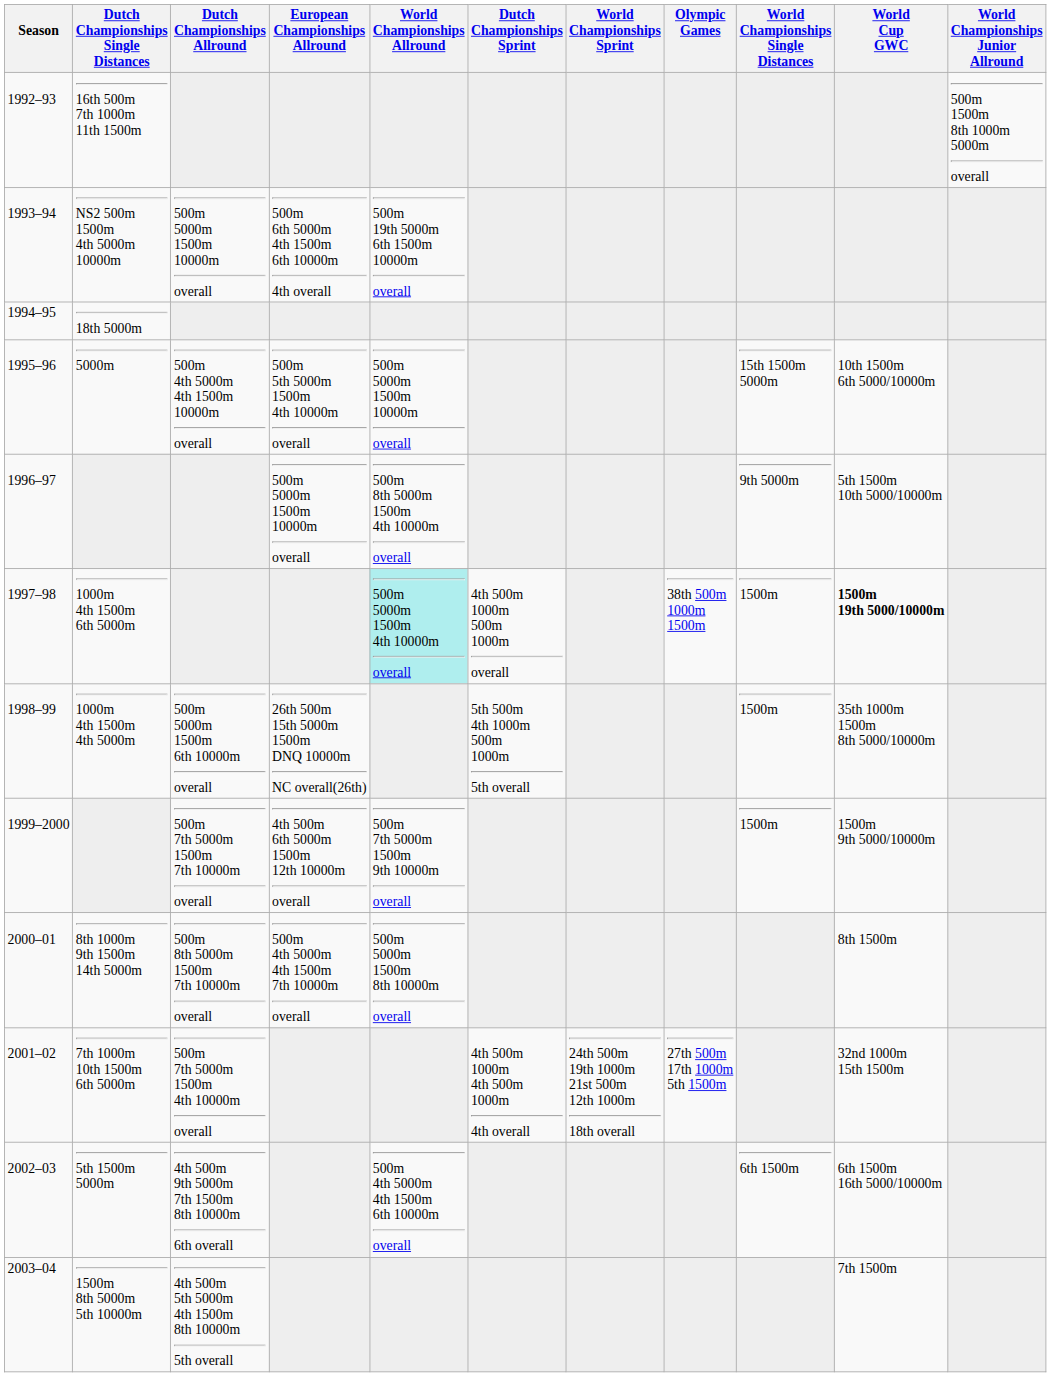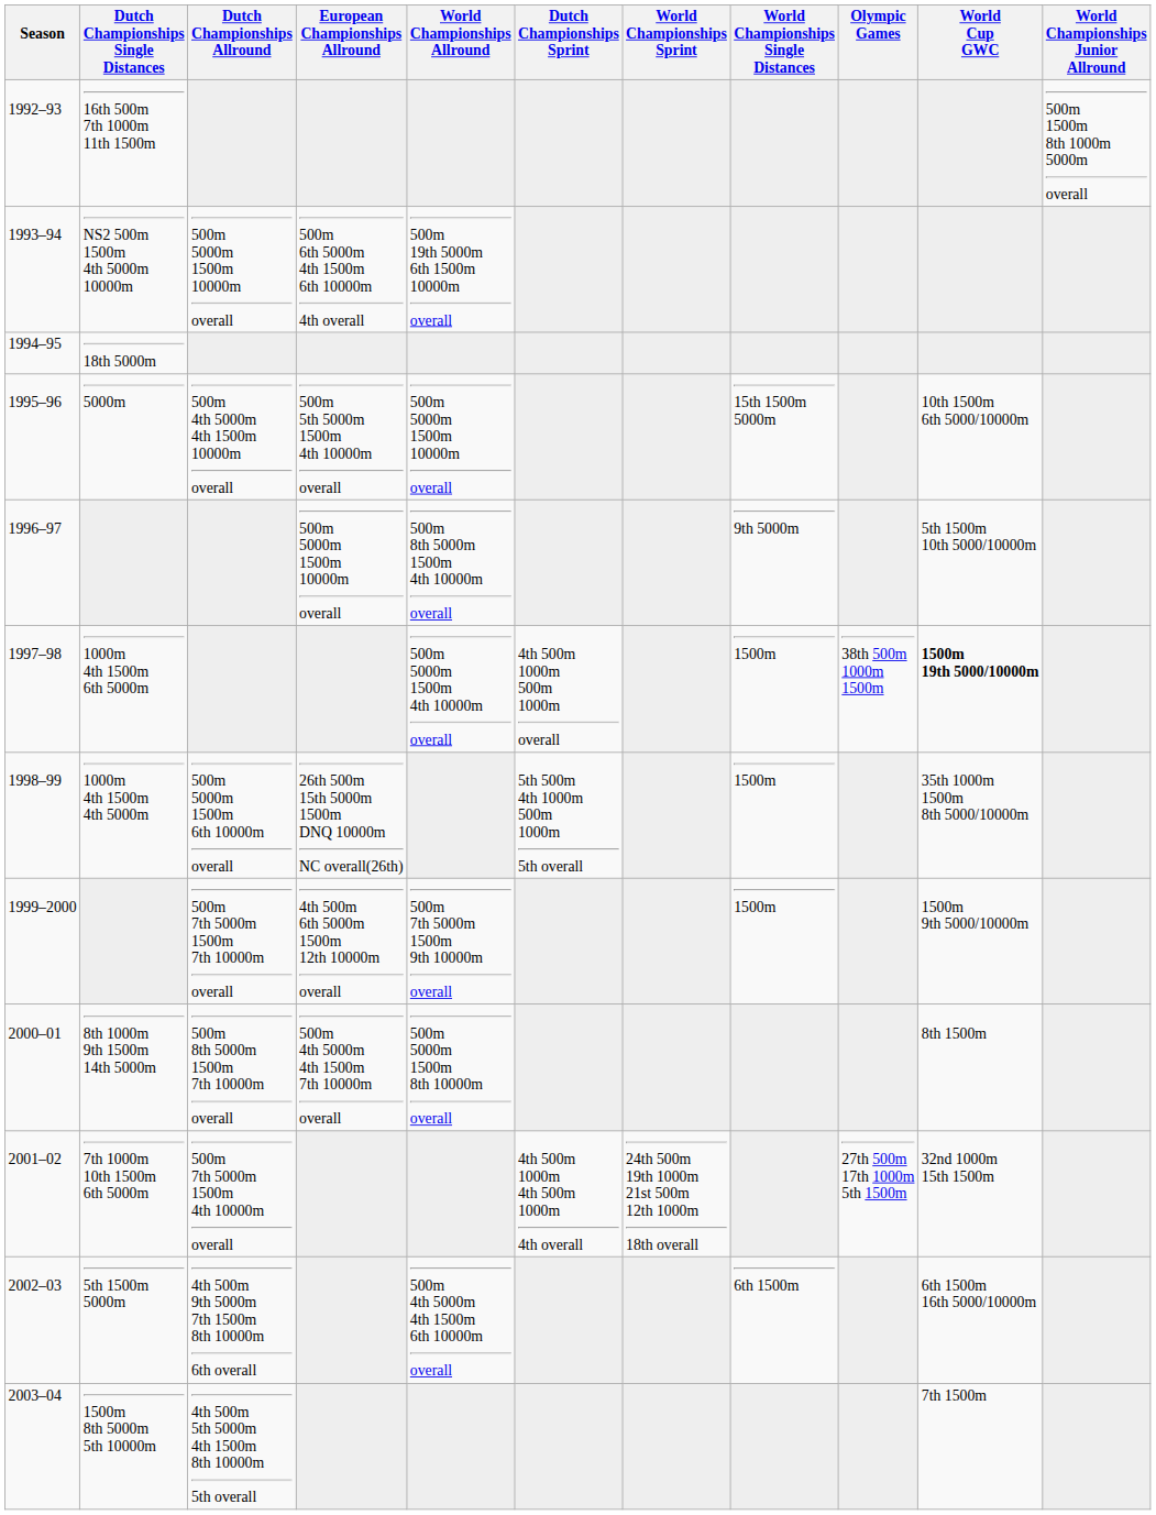 <table class="wikitable">
 <tr style="vertical-align: top;">
 <th><br> Season</th>
 <th><a href='#'>Dutch <br> Championships <br> Single <br> Distances</a></th>
 <th><a href='#'>Dutch <br> Championships <br> Allround</a></th>
 <th><a href='#'>European <br> Championships <br> Allround</a></th>
 <th><a href='#'>World <br> Championships <br> Allround</a></th>
 <th><a href='#'>Dutch <br> Championships <br> Sprint</a></th>
 <th><a href='#'>World <br> Championships <br> Sprint</a></th>
+<th><a href='#'>World <br> Championships <br> Single <br> Distances</a></th>
 <th><a href='#'>Olympic <br> Games</a></th>
-<th><a href='#'>World <br> Championships <br> Single <br> Distances</a></th>
 <th><a href='#'>World <br> Cup <br> GWC</a></th>
 <th><a href='#'>World <br> Championships <br> Junior <br> Allround</a></th>
 </tr>
 <tr style="vertical-align: top;">
 <td><br> 1992–93</td>
 <td> <hr> 16th 500m <br> 7th 1000m <br> 11th 1500m</td>
 <td bgcolor=#EEEEEE></td>
 <td bgcolor=#EEEEEE></td>
 <td bgcolor=#EEEEEE></td>
 <td bgcolor=#EEEEEE></td>
 <td bgcolor=#EEEEEE></td>
 <td bgcolor=#EEEEEE></td>
 <td bgcolor=#EEEEEE></td>
 <td bgcolor=#EEEEEE></td>
 <td> <hr>  500m <br>  1500m <br> 8th 1000m <br>  5000m <hr>  overall</td>
 </tr>
 <tr style="vertical-align: top;">
 <td><br> 1993–94</td>
 <td> <hr> NS2 500m <br>  1500m <br> 4th 5000m <br>  10000m</td>
 <td> <hr>  500m <br>  5000m <br>  1500m <br>  10000m <hr>  overall</td>
 <td> <hr>  500m <br> 6th 5000m <br> 4th 1500m <br> 6th 10000m <hr> 4th overall</td>
 <td> <hr>  500m <br> 19th 5000m <br> 6th 1500m <br>  10000m <hr>  <a href='#'>overall</a></td>
 <td bgcolor=#EEEEEE></td>
 <td bgcolor=#EEEEEE></td>
 <td bgcolor=#EEEEEE></td>
 <td bgcolor=#EEEEEE></td>
 <td bgcolor=#EEEEEE></td>
 <td bgcolor=#EEEEEE></td>
 </tr>
 <tr style="vertical-align: top;">
 <td>1994–95</td>
 <td> <hr> 18th 5000m</td>
 <td bgcolor=#EEEEEE></td>
 <td bgcolor=#EEEEEE></td>
 <td bgcolor=#EEEEEE></td>
 <td bgcolor=#EEEEEE></td>
 <td bgcolor=#EEEEEE></td>
 <td bgcolor=#EEEEEE></td>
 <td bgcolor=#EEEEEE></td>
 <td bgcolor=#EEEEEE></td>
 <td bgcolor=#EEEEEE></td>
 </tr>
 <tr style="vertical-align: top;">
 <td><br> 1995–96</td>
 <td> <hr>  5000m</td>
 <td> <hr>  500m <br> 4th 5000m <br> 4th 1500m <br>  10000m <hr>  overall</td>
 <td> <hr>  500m <br> 5th 5000m <br>  1500m <br> 4th 10000m <hr>  overall</td>
 <td> <hr>  500m <br>  5000m <br>  1500m <br>  10000m <hr>  <a href='#'>overall</a></td>
 <td bgcolor=#EEEEEE></td>
 <td bgcolor=#EEEEEE></td>
+<td> <hr> 15th 1500m <br>  5000m</td>
 <td bgcolor=#EEEEEE></td>
-<td> <hr> 15th 1500m <br>  5000m</td>
 <td><br> 10th 1500m <br> 6th 5000/10000m</td>
 <td bgcolor=#EEEEEE></td>
 </tr>
 <tr style="vertical-align: top;">
 <td><br> 1996–97</td>
 <td bgcolor=#EEEEEE></td>
 <td bgcolor=#EEEEEE></td>
 <td> <hr>  500m <br>  5000m <br>  1500m <br>  10000m <hr>  overall</td>
 <td> <hr>  500m <br> 8th 5000m <br>  1500m <br> 4th 10000m <hr>  <a href='#'>overall</a></td>
 <td bgcolor=#EEEEEE></td>
 <td bgcolor=#EEEEEE></td>
+<td> <hr> 9th 5000m</td>
 <td bgcolor=#EEEEEE></td>
-<td> <hr> 9th 5000m</td>
 <td><br> 5th 1500m <br> 10th 5000/10000m</td>
 <td bgcolor=#EEEEEE></td>
 </tr>
 <tr style="vertical-align: top;">
 <td><br> 1997–98</td>
 <td> <hr>  1000m <br> 4th 1500m <br> 6th 5000m</td>
 <td bgcolor=#EEEEEE></td>
 <td bgcolor=#EEEEEE></td>
-<td style="background: paleturquoise;"> <hr>  500m <br>  5000m <br>  1500m <br> 4th 10000m <hr>  <a href='#'>overall</a></td>
+<td> <hr>  500m <br>  5000m <br>  1500m <br> 4th 10000m <hr>  <a href='#'>overall</a></td>
 <td><br> 4th 500m <br>  1000m <br>  500m <br>  1000m <hr>  overall</td>
 <td bgcolor=#EEEEEE></td>
+<td> <hr>  1500m</td>
 <td> <hr> 38th <a href='#'>500m</a> <br>  <a href='#'>1000m</a> <br>  <a href='#'>1500m</a></td>
-<td> <hr>  1500m</td>
 <td><strong><br>  1500m <br> 19th 5000/10000m</strong></td>
 <td bgcolor=#EEEEEE></td>
 </tr>
 <tr style="vertical-align: top;">
 <td><br> 1998–99</td>
 <td> <hr>  1000m <br> 4th 1500m <br> 4th 5000m</td>
 <td> <hr>  500m <br>  5000m <br>  1500m <br> 6th 10000m <hr>  overall</td>
 <td> <hr> 26th 500m <br> 15th 5000m <br>  1500m <br> DNQ 10000m <hr> NC overall(26th)</td>
 <td bgcolor=#EEEEEE></td>
 <td><br> 5th 500m <br> 4th 1000m <br>  500m <br>  1000m <hr> 5th overall</td>
 <td bgcolor=#EEEEEE></td>
+<td> <hr>  1500m</td>
 <td bgcolor=#EEEEEE></td>
-<td> <hr>  1500m</td>
 <td><br> 35th 1000m <br>  1500m <br> 8th 5000/10000m</td>
 <td bgcolor=#EEEEEE></td>
 </tr>
 <tr style="vertical-align: top;">
 <td><br> 1999–2000</td>
 <td bgcolor=#EEEEEE></td>
 <td> <hr>  500m <br> 7th 5000m <br>  1500m <br> 7th 10000m <hr>  overall</td>
 <td> <hr> 4th 500m <br> 6th 5000m <br>  1500m <br> 12th 10000m <hr>  overall</td>
 <td> <hr>  500m <br> 7th 5000m <br>  1500m <br> 9th 10000m <hr>  <a href='#'>overall</a></td>
 <td bgcolor=#EEEEEE></td>
 <td bgcolor=#EEEEEE></td>
+<td> <hr>  1500m</td>
 <td bgcolor=#EEEEEE></td>
-<td> <hr>  1500m</td>
 <td><br>  1500m <br> 9th 5000/10000m</td>
 <td bgcolor=#EEEEEE></td>
 </tr>
 <tr style="vertical-align: top;">
 <td><br> 2000–01</td>
 <td> <hr> 8th 1000m <br> 9th 1500m <br> 14th 5000m</td>
 <td> <hr>  500m <br> 8th 5000m <br>  1500m <br> 7th 10000m <hr>  overall</td>
 <td> <hr>  500m <br> 4th 5000m <br> 4th 1500m <br> 7th 10000m <hr>  overall</td>
 <td> <hr>  500m <br>  5000m <br>  1500m <br> 8th 10000m <hr>  <a href='#'>overall</a></td>
 <td bgcolor=#EEEEEE></td>
 <td bgcolor=#EEEEEE></td>
 <td bgcolor=#EEEEEE></td>
 <td bgcolor=#EEEEEE></td>
 <td><br> 8th 1500m</td>
 <td bgcolor=#EEEEEE></td>
 </tr>
 <tr style="vertical-align: top;">
 <td><br> 2001–02</td>
 <td> <hr> 7th 1000m <br> 10th 1500m <br> 6th 5000m</td>
 <td> <hr>  500m <br> 7th 5000m <br>  1500m <br> 4th 10000m <hr>  overall</td>
 <td bgcolor=#EEEEEE></td>
 <td bgcolor=#EEEEEE></td>
 <td><br> 4th 500m <br>  1000m <br> 4th 500m <br>  1000m <hr> 4th overall</td>
 <td> <hr> 24th 500m <br> 19th 1000m <br> 21st 500m <br> 12th 1000m <hr> 18th overall</td>
+<td bgcolor=#EEEEEE></td>
 <td> <hr> 27th <a href='#'>500m</a> <br> 17th <a href='#'>1000m</a> <br> 5th <a href='#'>1500m</a></td>
-<td bgcolor=#EEEEEE></td>
 <td><br> 32nd 1000m <br> 15th 1500m</td>
 <td bgcolor=#EEEEEE></td>
 </tr>
 <tr style="vertical-align: top;">
 <td><br> 2002–03</td>
 <td> <hr> 5th 1500m <br>  5000m</td>
 <td> <hr> 4th 500m <br> 9th 5000m <br> 7th 1500m <br> 8th 10000m <hr> 6th overall</td>
 <td bgcolor=#EEEEEE></td>
 <td> <hr>  500m <br> 4th 5000m <br> 4th 1500m <br> 6th 10000m <hr>  <a href='#'>overall</a></td>
 <td bgcolor=#EEEEEE></td>
 <td bgcolor=#EEEEEE></td>
+<td> <hr> 6th 1500m</td>
 <td bgcolor=#EEEEEE></td>
-<td> <hr> 6th 1500m</td>
 <td><br> 6th 1500m <br> 16th 5000/10000m</td>
 <td bgcolor=#EEEEEE></td>
 </tr>
 <tr style="vertical-align: top;">
 <td>2003–04</td>
 <td> <hr>  1500m <br> 8th 5000m <br> 5th 10000m</td>
 <td> <hr> 4th 500m <br> 5th 5000m <br> 4th 1500m <br> 8th 10000m <hr> 5th overall</td>
 <td bgcolor=#EEEEEE></td>
 <td bgcolor=#EEEEEE></td>
 <td bgcolor=#EEEEEE></td>
 <td bgcolor=#EEEEEE></td>
 <td bgcolor=#EEEEEE></td>
 <td bgcolor=#EEEEEE></td>
 <td>7th 1500m</td>
 <td bgcolor=#EEEEEE></td>
 </tr>
 </table>
